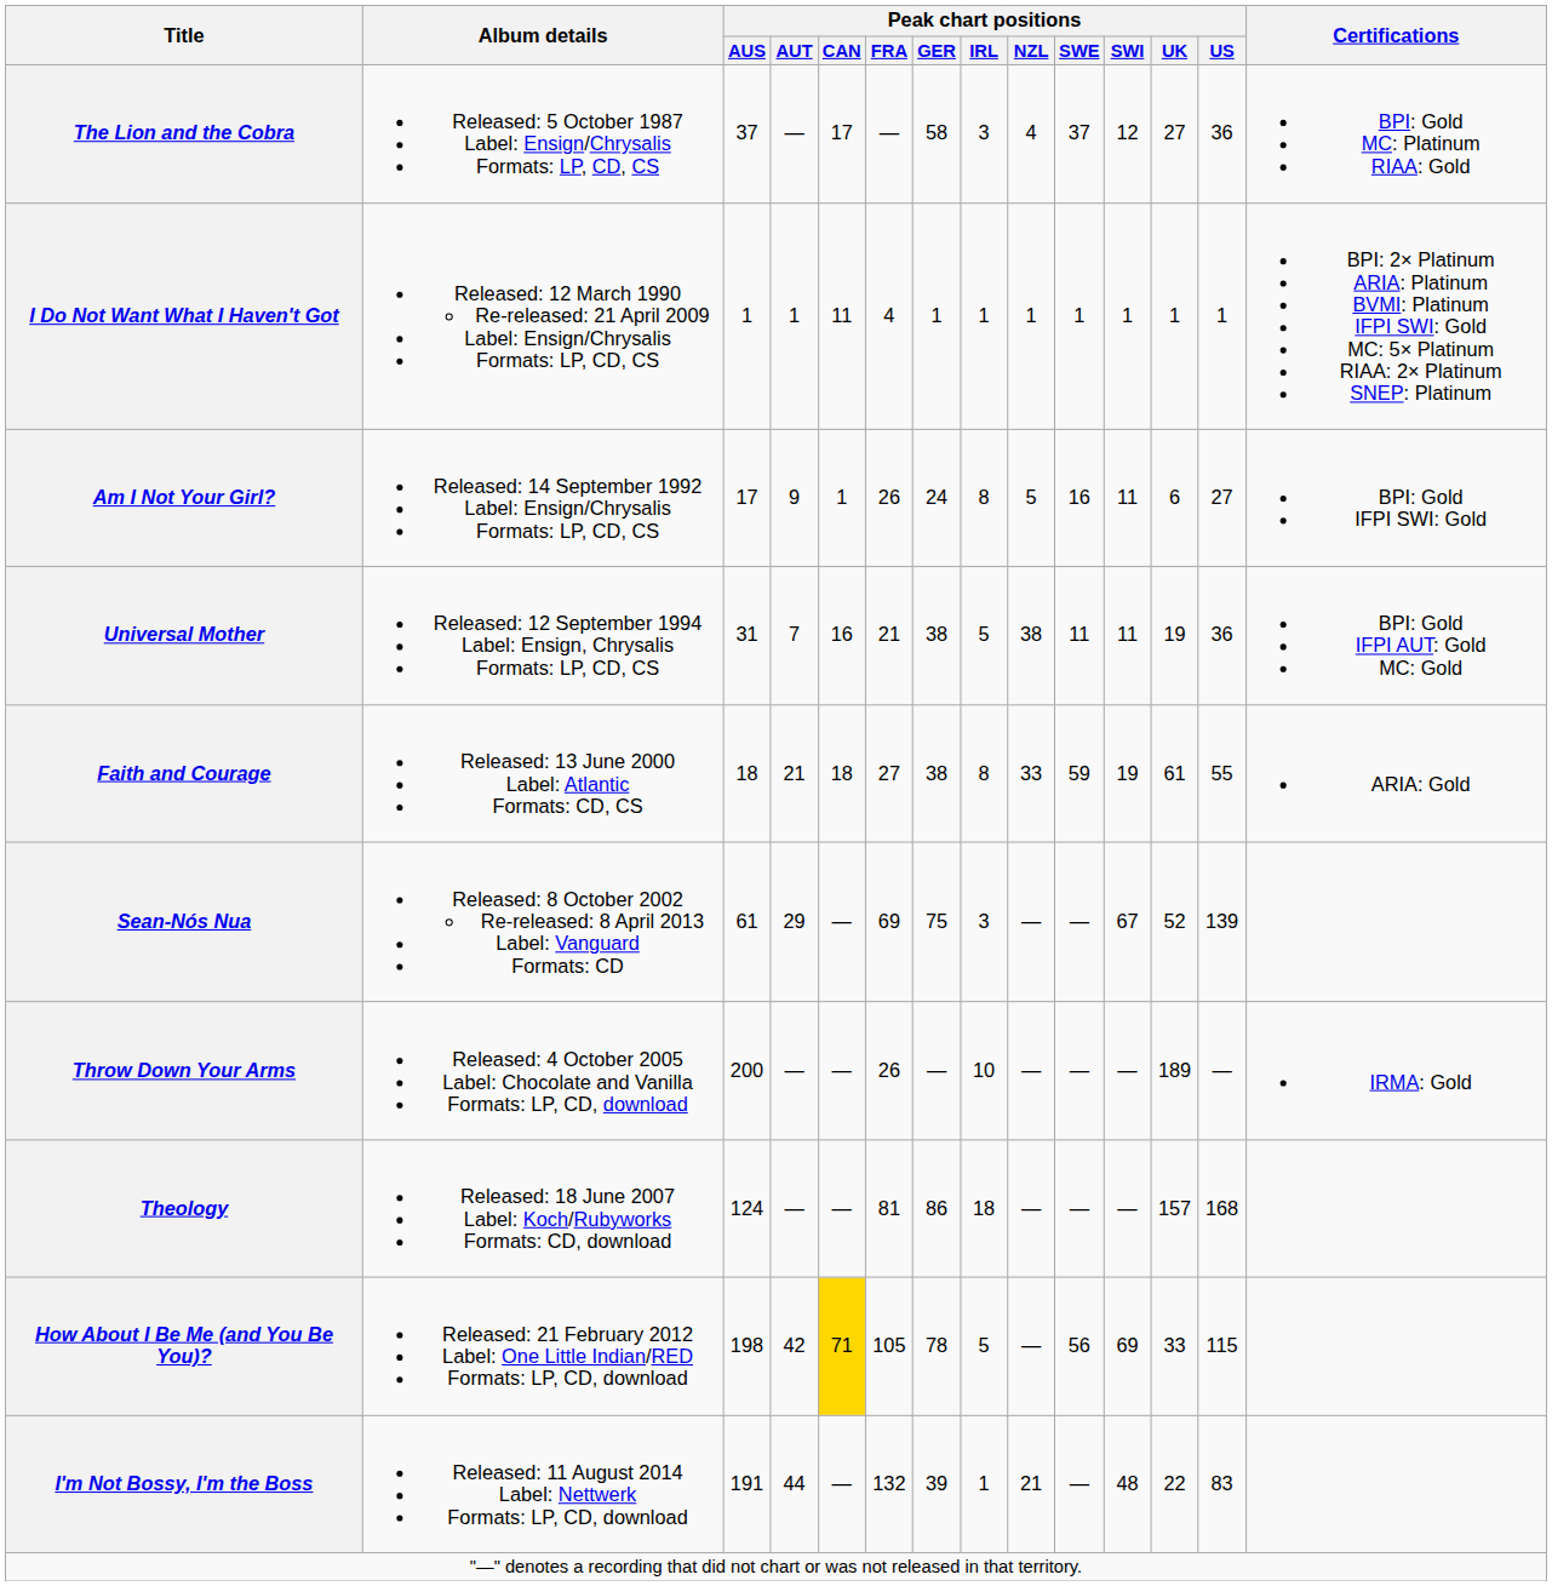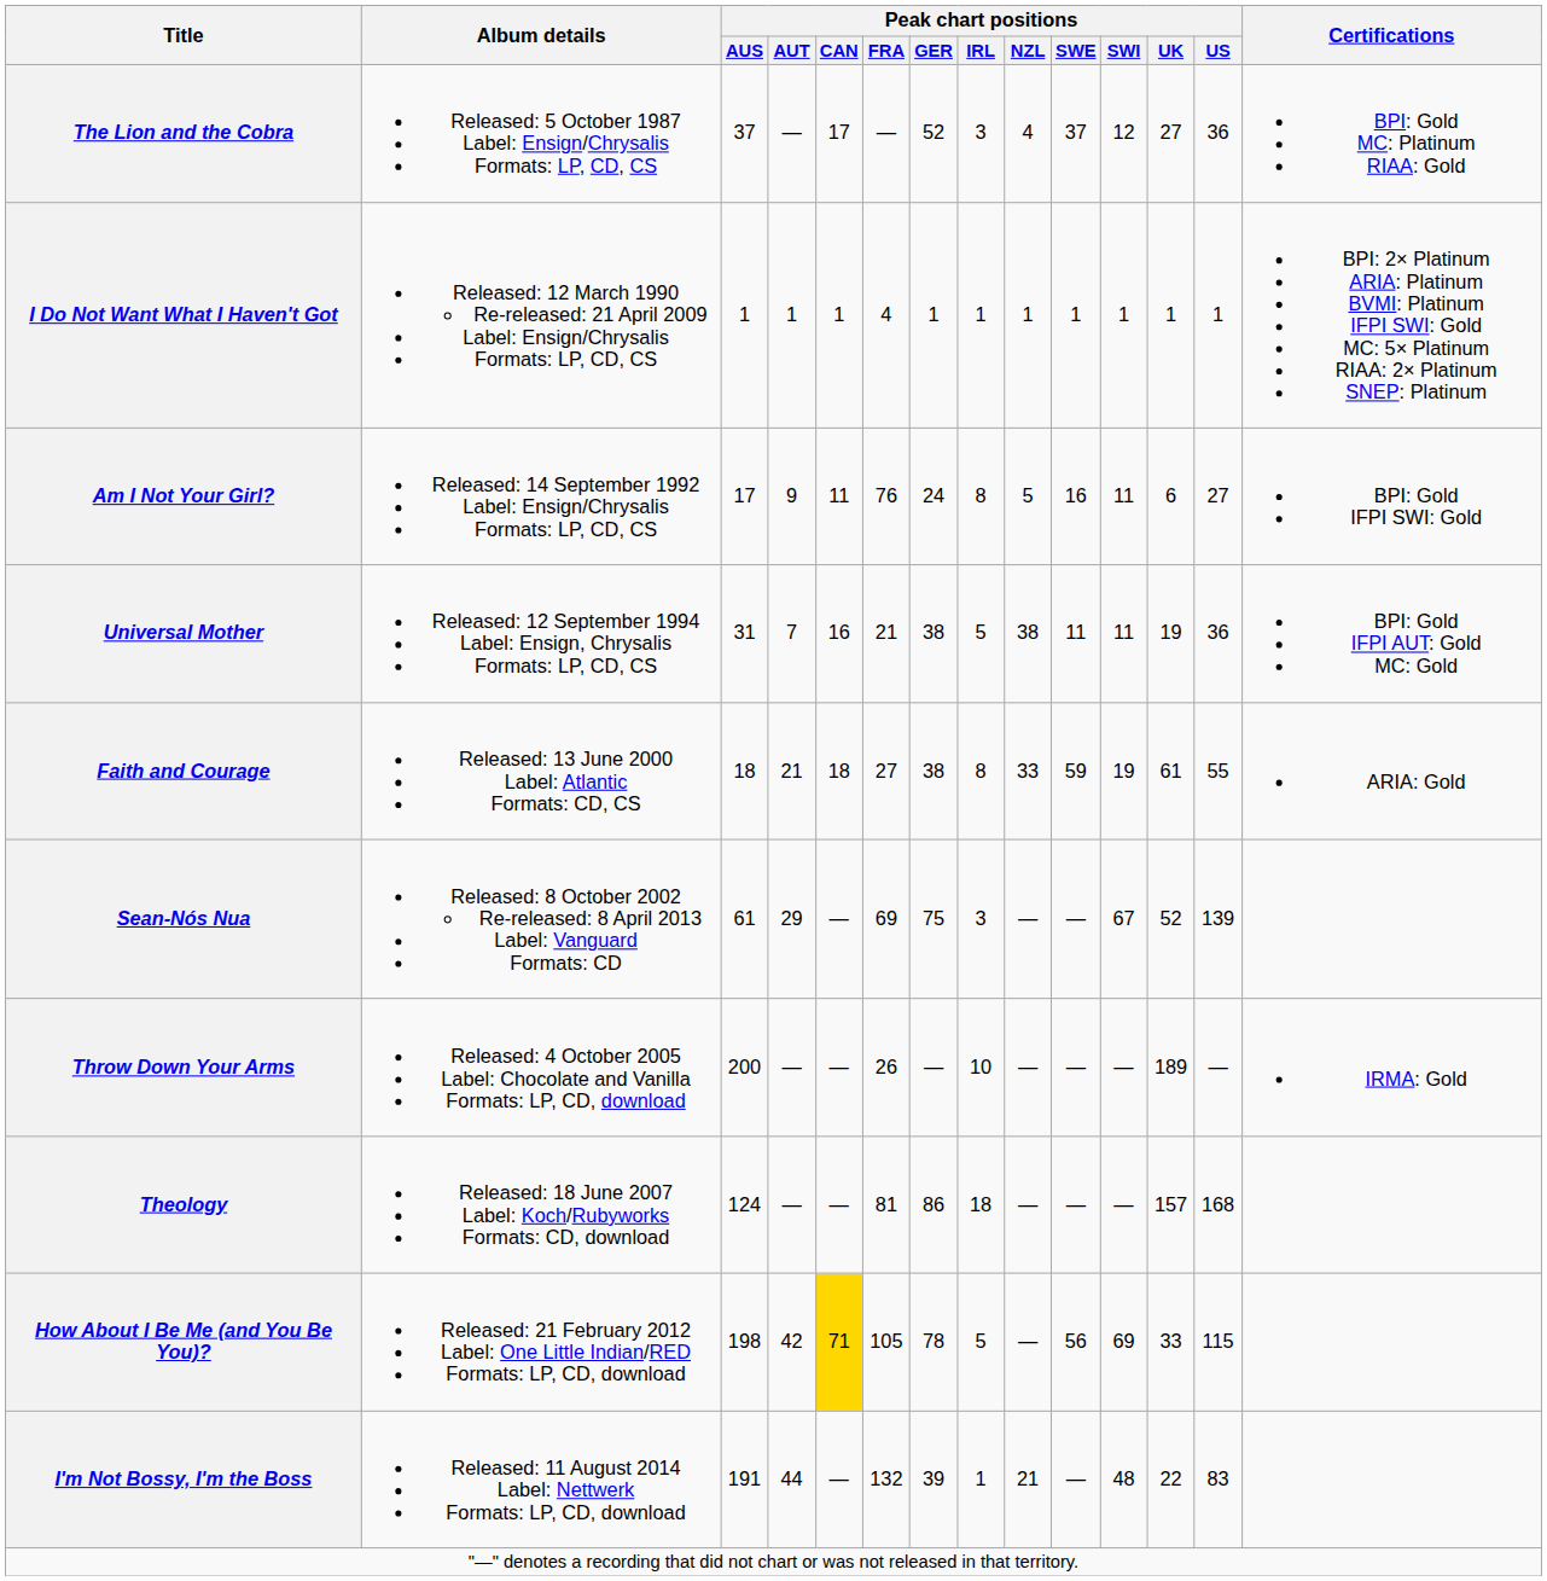 <table class="wikitable plainrowheaders" style="text-align:center;" border="1">
 <tr>
 <th scope="col" rowspan="2" style="width:18em;">Title</th>
 <th scope="col" rowspan="2" style="width:18em;">Album details</th>
 <th scope="col" colspan="11">Peak chart positions</th>
 <th scope="col" rowspan="2" style="width:15em;"><a href='#'>Certifications</a></th>
 </tr>
 <tr>
 <th scope="col" style="width:2.2em;font-size:90%;"><a href='#'>AUS</a><br></th>
 <th scope="col" style="width:2.2em;font-size:90%;"><a href='#'>AUT</a><br></th>
 <th scope="col" style="width:2.2em;font-size:90%;"><a href='#'>CAN</a><br></th>
 <th scope="col" style="width:2.2em;font-size:90%;"><a href='#'>FRA</a><br></th>
 <th scope="col" style="width:2.2em;font-size:90%;"><a href='#'>GER</a><br></th>
 <th scope="col" style="width:2.2em;font-size:90%;"><a href='#'>IRL</a><br></th>
 <th scope="col" style="width:2.2em;font-size:90%;"><a href='#'>NZL</a><br></th>
 <th scope="col" style="width:2.2em;font-size:90%;"><a href='#'>SWE</a><br></th>
 <th scope="col" style="width:2.2em;font-size:90%;"><a href='#'>SWI</a><br></th>
 <th scope="col" style="width:2.2em;font-size:90%;"><a href='#'>UK</a><br></th>
 <th scope="col" style="width:2.2em;font-size:90%;"><a href='#'>US</a><br></th>
 </tr>
 <tr>
 <th scope="row"><em><a href='#'>The Lion and the Cobra</a></em></th>
 <td><br><ul><li>Released: 5 October 1987</li><li>Label: <a href='#'>Ensign</a>/<a href='#'>Chrysalis</a></li><li>Formats: <a href='#'>LP</a>, <a href='#'>CD</a>, <a href='#'>CS</a></li></ul></td>
 <td>37</td>
 <td>—</td>
 <td>17</td>
 <td>—</td>
-<td>58</td>
+<td>52</td>
 <td>3</td>
 <td>4</td>
 <td>37</td>
 <td>12</td>
 <td>27</td>
 <td>36</td>
 <td><br><ul><li><a href='#'>BPI</a>: Gold</li><li><a href='#'>MC</a>: Platinum</li><li><a href='#'>RIAA</a>: Gold</li></ul></td>
 </tr>
 <tr>
 <th scope="row"><em><a href='#'>I Do Not Want What I Haven't Got</a></em></th>
 <td><br><ul><li>Released: 12 March 1990<ul><li>Re-released: 21 April 2009</li></ul></li><li>Label: Ensign/Chrysalis</li><li>Formats: LP, CD, CS</li></ul></td>
 <td>1</td>
 <td>1</td>
-<td>11</td>
+<td>1</td>
 <td>4</td>
 <td>1</td>
 <td>1</td>
 <td>1</td>
 <td>1</td>
 <td>1</td>
 <td>1</td>
 <td>1</td>
 <td><br><ul><li>BPI: 2× Platinum</li><li><a href='#'>ARIA</a>: Platinum</li><li><a href='#'>BVMI</a>: Platinum</li><li><a href='#'>IFPI SWI</a>: Gold</li><li>MC: 5× Platinum</li><li>RIAA: 2× Platinum</li><li><a href='#'>SNEP</a>: Platinum</li></ul></td>
 </tr>
 <tr>
 <th scope="row"><em><a href='#'>Am I Not Your Girl?</a></em></th>
 <td><br><ul><li>Released: 14 September 1992</li><li>Label: Ensign/Chrysalis</li><li>Formats: LP, CD, CS</li></ul></td>
 <td>17</td>
 <td>9</td>
-<td>1</td>
-<td>26</td>
+<td>11</td>
+<td>76</td>
 <td>24</td>
 <td>8</td>
 <td>5</td>
 <td>16</td>
 <td>11</td>
 <td>6</td>
 <td>27</td>
 <td><br><ul><li>BPI: Gold</li><li>IFPI SWI: Gold</li></ul></td>
 </tr>
 <tr>
 <th scope="row"><em><a href='#'>Universal Mother</a></em></th>
 <td><br><ul><li>Released: 12 September 1994</li><li>Label: Ensign, Chrysalis</li><li>Formats: LP, CD, CS</li></ul></td>
 <td>31</td>
 <td>7</td>
 <td>16</td>
 <td>21</td>
 <td>38</td>
 <td>5</td>
 <td>38</td>
 <td>11</td>
 <td>11</td>
 <td>19</td>
 <td>36</td>
 <td><br><ul><li>BPI: Gold</li><li><a href='#'>IFPI AUT</a>: Gold</li><li>MC: Gold</li></ul></td>
 </tr>
 <tr>
 <th scope="row"><em><a href='#'>Faith and Courage</a></em></th>
 <td><br><ul><li>Released: 13 June 2000</li><li>Label: <a href='#'>Atlantic</a></li><li>Formats: CD, CS</li></ul></td>
 <td>18</td>
 <td>21</td>
 <td>18</td>
 <td>27</td>
 <td>38</td>
 <td>8</td>
 <td>33</td>
 <td>59</td>
 <td>19</td>
 <td>61</td>
 <td>55</td>
 <td><br><ul><li>ARIA: Gold</li></ul></td>
 </tr>
 <tr>
 <th scope="row"><em><a href='#'>Sean-Nós Nua</a></em></th>
 <td><br><ul><li>Released: 8 October 2002<ul><li>Re-released: 8 April 2013</li></ul></li><li>Label: <a href='#'>Vanguard</a></li><li>Formats: CD</li></ul></td>
 <td>61</td>
 <td>29</td>
 <td>—</td>
 <td>69</td>
 <td>75</td>
 <td>3</td>
 <td>—</td>
 <td>—</td>
 <td>67</td>
 <td>52</td>
 <td>139</td>
 <td></td>
 </tr>
 <tr>
 <th scope="row"><em><a href='#'>Throw Down Your Arms</a></em></th>
 <td><br><ul><li>Released: 4 October 2005</li><li>Label: Chocolate and Vanilla</li><li>Formats: LP, CD, <a href='#'>download</a></li></ul></td>
 <td>200</td>
 <td>—</td>
 <td>—</td>
 <td>26</td>
 <td>—</td>
 <td>10</td>
 <td>—</td>
 <td>—</td>
 <td>—</td>
 <td>189</td>
 <td>—</td>
 <td><br><ul><li><a href='#'>IRMA</a>: Gold</li></ul></td>
 </tr>
 <tr>
 <th scope="row"><em><a href='#'>Theology</a></em></th>
 <td><br><ul><li>Released: 18 June 2007</li><li>Label: <a href='#'>Koch</a>/<a href='#'>Rubyworks</a></li><li>Formats: CD, download</li></ul></td>
 <td>124</td>
 <td>—</td>
 <td>—</td>
 <td>81</td>
 <td>86</td>
 <td>18</td>
 <td>—</td>
 <td>—</td>
 <td>—</td>
 <td>157</td>
 <td>168</td>
 <td></td>
 </tr>
 <tr>
 <th scope="row"><em><a href='#'>How About I Be Me (and You Be You)?</a></em></th>
 <td><br><ul><li>Released: 21 February 2012</li><li>Label: <a href='#'>One Little Indian</a>/<a href='#'>RED</a></li><li>Formats: LP, CD, download</li></ul></td>
 <td>198</td>
 <td>42</td>
 <td style="background: gold;">71</td>
 <td>105</td>
 <td>78</td>
 <td>5</td>
 <td>—</td>
 <td>56</td>
 <td>69</td>
 <td>33</td>
 <td>115</td>
 <td></td>
 </tr>
 <tr>
 <th scope="row"><em><a href='#'>I'm Not Bossy, I'm the Boss</a></em></th>
 <td><br><ul><li>Released: 11 August 2014</li><li>Label: <a href='#'>Nettwerk</a></li><li>Formats: LP, CD, download</li></ul></td>
 <td>191</td>
 <td>44</td>
 <td>—</td>
 <td>132</td>
 <td>39</td>
 <td>1</td>
 <td>21</td>
 <td>—</td>
 <td>48</td>
 <td>22</td>
 <td>83</td>
 <td></td>
 </tr>
 <tr>
 <td colspan="14" style="font-size:90%">"—" denotes a recording that did not chart or was not released in that territory.</td>
 </tr>
 </table>
